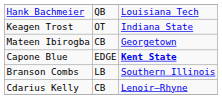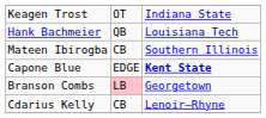 <table class="wikitable">
 <tr>
+</tr>
+<tr>
+<td>Keagen Trost</td>
+<td>OT</td>
+<td><a href='#'>Indiana State</a></td>
 </tr>
 <tr>
 <td><a href='#'>Hank Bachmeier</a></td>
 <td>QB</td>
 <td><a href='#'>Louisiana Tech</a></td>
 </tr>
 <tr>
-<td>Keagen Trost</td>
-<td>OT</td>
-<td><a href='#'>Indiana State</a></td>
-</tr>
-<tr>
 <td>Mateen Ibirogba</td>
 <td>CB</td>
-<td><a href='#'>Georgetown</a></td>
+<td><a href='#'>Southern Illinois</a></td>
 </tr>
 <tr>
 <td>Capone Blue</td>
 <td>EDGE</td>
 <td><strong><a href='#'>Kent State</a></strong></td>
 </tr>
 <tr>
 <td>Branson Combs</td>
-<td>LB</td>
-<td><a href='#'>Southern Illinois</a></td>
+<td style="background: pink;">LB</td>
+<td><a href='#'>Georgetown</a></td>
 </tr>
 <tr>
 <td>Cdarius Kelly</td>
 <td>CB</td>
 <td><a href='#'>Lenoir–Rhyne</a></td>
 </tr>
 <tr>
 </tr>
 </table>
